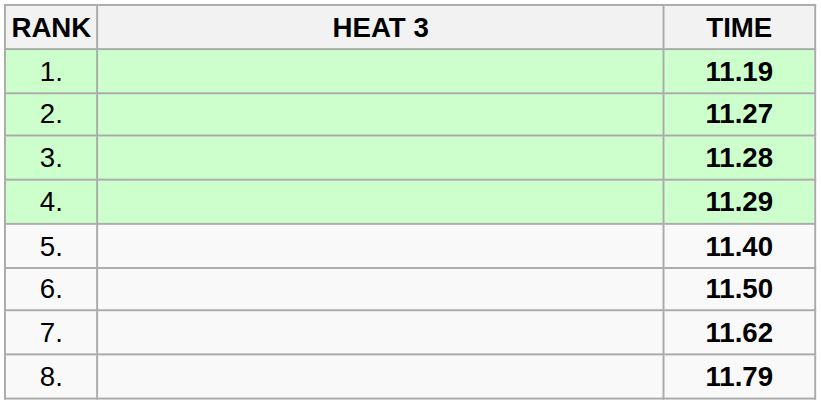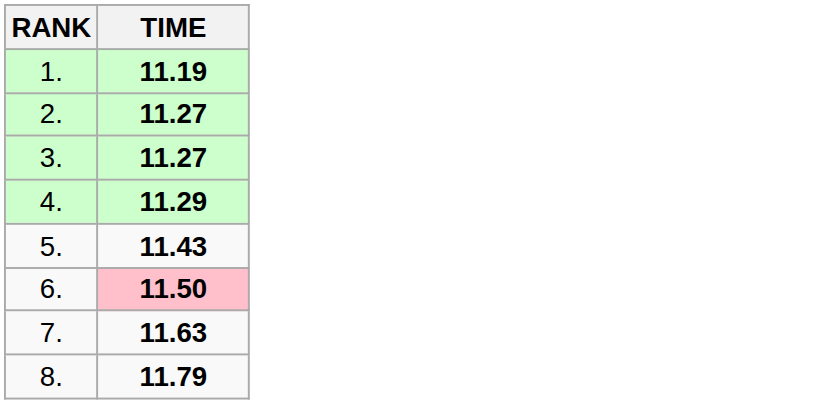 <table class="wikitable" style="border-collapse: collapse; font-size: 90%;">
 <tr>
 <th>RANK</th>
-<th style="width: 20em">HEAT 3</th>
 <th style="width: 5em">TIME</th>
 </tr>
 <tr style="background:#ccffcc;">
 <td align="center">1.</td>
-<td></td>
 <td align="center"><strong>11.19</strong></td>
 </tr>
 <tr style="background:#ccffcc;">
 <td align="center">2.</td>
-<td></td>
 <td align="center"><strong>11.27</strong></td>
 </tr>
 <tr style="background:#ccffcc;">
 <td align="center">3.</td>
-<td></td>
-<td align="center"><strong>11.28</strong></td>
+<td align="center"><strong>11.27</strong></td>
 </tr>
 <tr style="background:#ccffcc;">
 <td align="center">4.</td>
-<td></td>
 <td align="center"><strong>11.29</strong></td>
 </tr>
 <tr>
 <td align="center">5.</td>
-<td></td>
-<td align="center"><strong>11.40</strong></td>
+<td align="center"><strong>11.43</strong></td>
 </tr>
 <tr>
 <td align="center">6.</td>
-<td></td>
-<td align="center"><strong>11.50</strong></td>
+<td align="center" style="background: pink;"><strong>11.50</strong></td>
 </tr>
 <tr>
 <td align="center">7.</td>
-<td></td>
-<td align="center"><strong>11.62</strong></td>
+<td align="center"><strong>11.63</strong></td>
 </tr>
 <tr>
 <td align="center">8.</td>
-<td></td>
 <td align="center"><strong>11.79</strong></td>
 </tr>
 </table>
